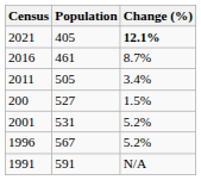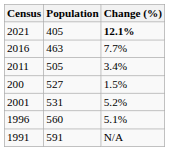 <table class="wikitable">
 <tr>
 <th>Census</th>
 <th>Population</th>
 <th>Change (%)</th>
 </tr>
 <tr>
 <td>2021</td>
 <td>405</td>
 <td><strong> 12.1%</strong></td>
 </tr>
 <tr>
 <td>2016</td>
-<td>461</td>
-<td> 8.7%</td>
+<td>463</td>
+<td> 7.7%</td>
 </tr>
 <tr>
 <td>2011</td>
 <td>505</td>
 <td> 3.4%</td>
 </tr>
 <tr>
 <td>200</td>
 <td>527</td>
 <td> 1.5%</td>
 </tr>
 <tr>
 <td>2001</td>
 <td>531</td>
 <td> 5.2%</td>
 </tr>
 <tr>
 <td>1996</td>
-<td>567</td>
-<td> 5.2%</td>
+<td>560</td>
+<td> 5.1%</td>
 </tr>
 <tr>
 <td>1991</td>
 <td>591</td>
 <td>N/A</td>
 </tr>
 </table>
